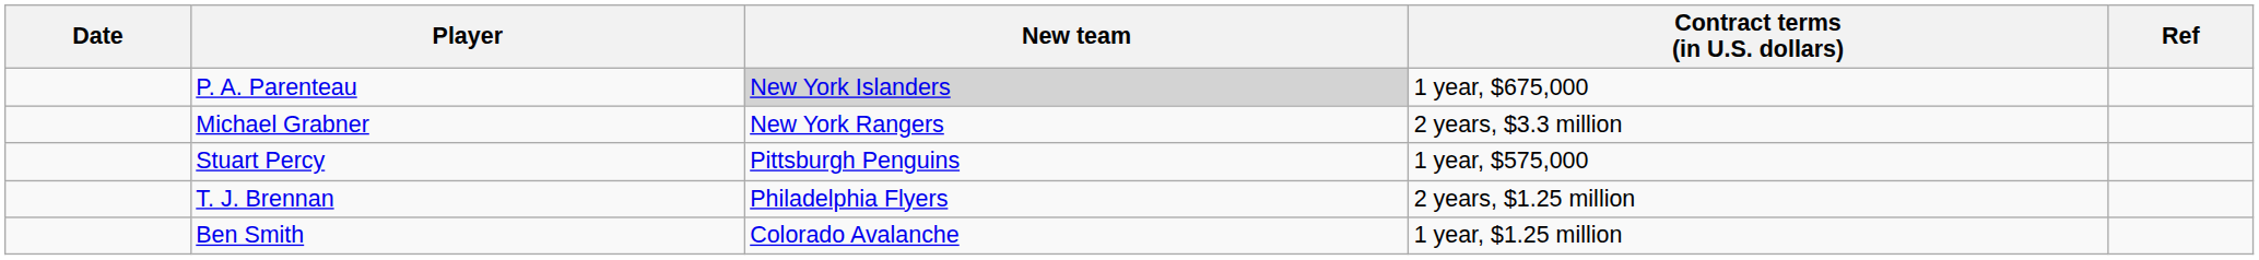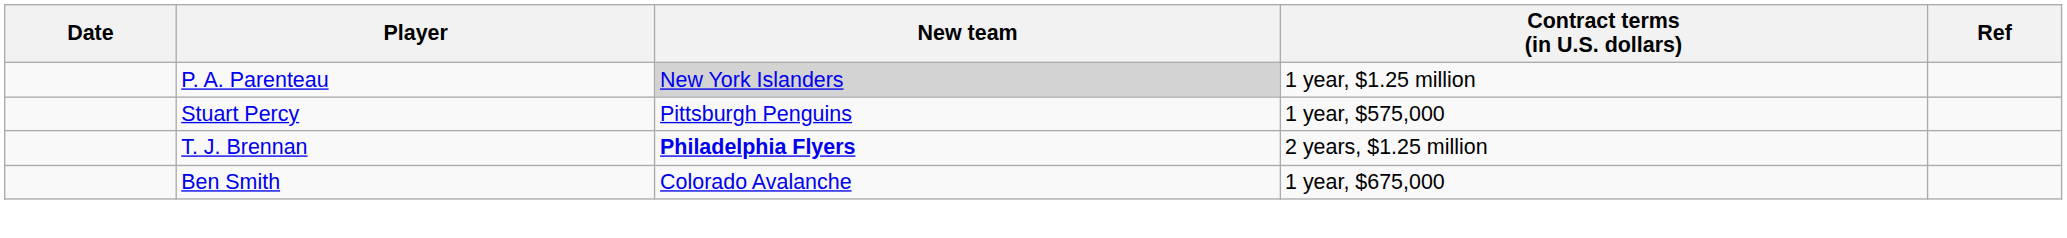 <table class="wikitable" width=97%>
 <tr>
 <th>Date</th>
 <th>Player</th>
 <th>New team</th>
 <th>Contract terms<br>(in U.S. dollars)</th>
 <th>Ref</th>
 </tr>
 <tr>
 <td></td>
 <td><a href='#'>P. A. Parenteau</a></td>
 <td style="background: lightgrey;"><a href='#'>New York Islanders</a></td>
-<td>1 year, $675,000</td>
-<td></td>
-</tr>
-<tr>
-<td></td>
-<td><a href='#'>Michael Grabner</a></td>
-<td><a href='#'>New York Rangers</a></td>
-<td>2 years, $3.3 million</td>
+<td>1 year, $1.25 million</td>
 <td></td>
 </tr>
 <tr>
 <td></td>
 <td><a href='#'>Stuart Percy</a></td>
 <td><a href='#'>Pittsburgh Penguins</a></td>
 <td>1 year, $575,000</td>
 <td></td>
 </tr>
 <tr>
 <td></td>
 <td><a href='#'>T. J. Brennan</a></td>
-<td><a href='#'>Philadelphia Flyers</a></td>
+<td><strong><a href='#'>Philadelphia Flyers</a></strong></td>
 <td>2 years, $1.25 million</td>
 <td></td>
 </tr>
 <tr>
 <td></td>
 <td><a href='#'>Ben Smith</a></td>
 <td><a href='#'>Colorado Avalanche</a></td>
-<td>1 year, $1.25 million</td>
+<td>1 year, $675,000</td>
 <td></td>
 </tr>
 </table>
